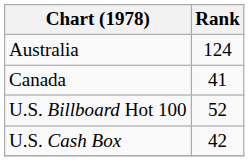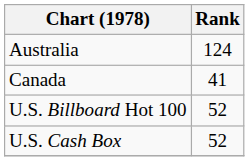 <table class="wikitable sortable">
 <tr>
 <th>Chart (1978)</th>
 <th style="text-align:center;">Rank</th>
 </tr>
 <tr>
 <td>Australia </td>
 <td style="text-align:center;">124</td>
 </tr>
 <tr>
 <td>Canada </td>
 <td style="text-align:center;">41</td>
 </tr>
 <tr>
 <td>U.S. <em>Billboard</em> Hot 100</td>
 <td style="text-align:center;">52</td>
 </tr>
 <tr>
 <td>U.S. <em>Cash Box</em> </td>
-<td style="text-align:center;">42</td>
+<td style="text-align:center;">52</td>
 </tr>
 <tr>
 </tr>
 </table>
